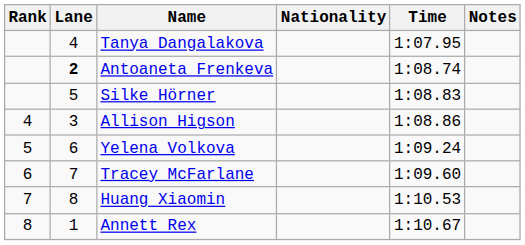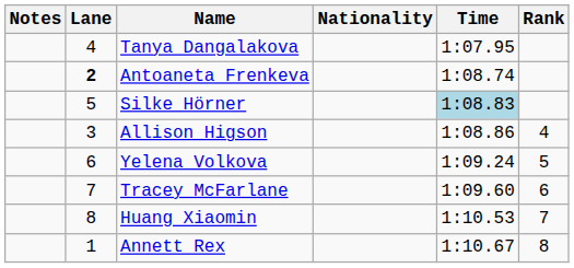 <table class="wikitable sortable" style="text-align:center">
 <tr>
-<th>Rank</th>
+<th>Notes</th>
 <th>Lane</th>
 <th>Name</th>
 <th>Nationality</th>
 <th>Time</th>
-<th>Notes</th>
+<th>Rank</th>
 </tr>
 <tr>
 <td></td>
 <td>4</td>
 <td align=left><a href='#'>Tanya Dangalakova</a></td>
 <td align=left></td>
 <td>1:07.95</td>
 <td></td>
 </tr>
 <tr>
 <td></td>
 <td><strong>2</strong></td>
 <td align=left><a href='#'>Antoaneta Frenkeva</a></td>
 <td align=left></td>
 <td>1:08.74</td>
 <td></td>
 </tr>
 <tr>
 <td></td>
 <td>5</td>
 <td align=left><a href='#'>Silke Hörner</a></td>
 <td align=left></td>
-<td>1:08.83</td>
+<td style="background: lightblue;">1:08.83</td>
 <td></td>
 </tr>
 <tr>
-<td>4</td>
+<td></td>
 <td>3</td>
 <td align=left><a href='#'>Allison Higson</a></td>
 <td align=left></td>
 <td>1:08.86</td>
-<td></td>
+<td>4</td>
 </tr>
 <tr>
-<td>5</td>
+<td></td>
 <td>6</td>
 <td align=left><a href='#'>Yelena Volkova</a></td>
 <td align=left></td>
 <td>1:09.24</td>
-<td></td>
+<td>5</td>
 </tr>
 <tr>
-<td>6</td>
+<td></td>
 <td>7</td>
 <td align=left><a href='#'>Tracey McFarlane</a></td>
 <td align=left></td>
 <td>1:09.60</td>
-<td></td>
+<td>6</td>
 </tr>
 <tr>
-<td>7</td>
+<td></td>
 <td>8</td>
 <td align=left><a href='#'>Huang Xiaomin</a></td>
 <td align=left></td>
 <td>1:10.53</td>
-<td></td>
+<td>7</td>
 </tr>
 <tr>
-<td>8</td>
+<td></td>
 <td>1</td>
 <td align=left><a href='#'>Annett Rex</a></td>
 <td align=left></td>
 <td>1:10.67</td>
-<td></td>
+<td>8</td>
 </tr>
 </table>
